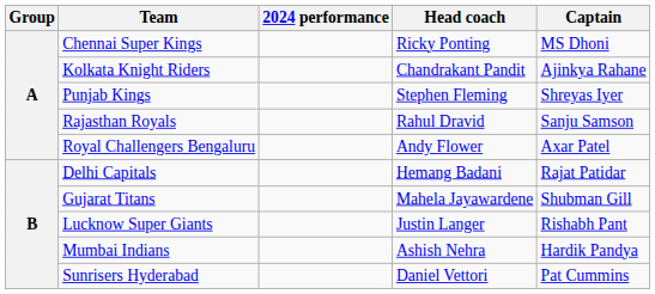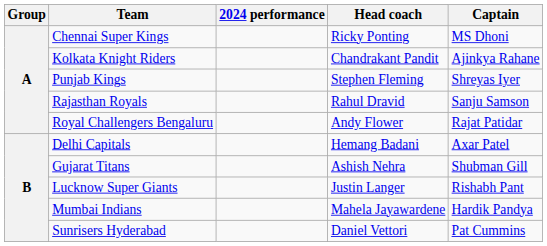 <table class="wikitable">
 <tr>
 <th scope="col">Group</th>
 <th>Team</th>
 <th><a href='#'>2024</a> performance</th>
 <th>Head coach</th>
 <th>Captain</th>
 </tr>
 <tr>
 <th scope="rowgroup" rowspan="5">A</th>
 <td><a href='#'>Chennai Super Kings</a></td>
 <td></td>
 <td><a href='#'>Ricky Ponting</a></td>
 <td><a href='#'>MS Dhoni</a></td>
 </tr>
 <tr>
 <td><a href='#'>Kolkata Knight Riders</a></td>
 <td></td>
 <td><a href='#'>Chandrakant Pandit</a></td>
 <td><a href='#'>Ajinkya Rahane</a></td>
 </tr>
 <tr>
 <td><a href='#'>Punjab Kings</a></td>
 <td></td>
 <td><a href='#'>Stephen Fleming</a></td>
 <td><a href='#'>Shreyas Iyer</a></td>
 </tr>
 <tr>
 <td><a href='#'>Rajasthan Royals</a></td>
 <td></td>
 <td><a href='#'>Rahul Dravid</a></td>
 <td><a href='#'>Sanju Samson</a></td>
 </tr>
 <tr>
 <td><a href='#'>Royal Challengers Bengaluru</a></td>
 <td></td>
 <td><a href='#'>Andy Flower</a></td>
-<td><a href='#'>Axar Patel</a></td>
+<td><a href='#'>Rajat Patidar</a></td>
 </tr>
 <tr>
 <th rowspan="5">B</th>
 <td><a href='#'>Delhi Capitals</a></td>
 <td></td>
 <td><a href='#'>Hemang Badani</a></td>
-<td><a href='#'>Rajat Patidar</a></td>
+<td><a href='#'>Axar Patel</a></td>
 </tr>
 <tr>
 <td><a href='#'>Gujarat Titans</a></td>
 <td></td>
-<td><a href='#'>Mahela Jayawardene</a></td>
+<td><a href='#'>Ashish Nehra</a></td>
 <td><a href='#'>Shubman Gill</a></td>
 </tr>
 <tr>
 <td><a href='#'>Lucknow Super Giants</a></td>
 <td></td>
 <td><a href='#'>Justin Langer</a></td>
 <td><a href='#'>Rishabh Pant</a></td>
 </tr>
 <tr>
 <td><a href='#'>Mumbai Indians</a></td>
 <td></td>
-<td><a href='#'>Ashish Nehra</a></td>
+<td><a href='#'>Mahela Jayawardene</a></td>
 <td><a href='#'>Hardik Pandya</a></td>
 </tr>
 <tr>
 <td><a href='#'>Sunrisers Hyderabad</a></td>
 <td></td>
 <td><a href='#'>Daniel Vettori</a></td>
 <td><a href='#'>Pat Cummins</a></td>
 </tr>
 </table>
